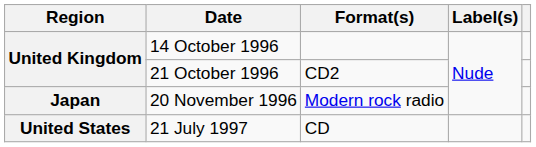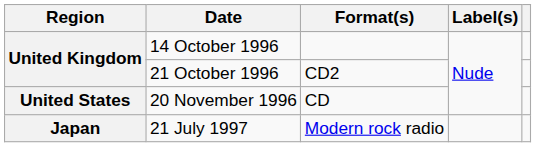 <table class="wikitable plainrowheaders">
 <tr>
 <th scope="col">Region</th>
 <th scope="col">Date</th>
 <th scope="col">Format(s)</th>
 <th scope="col">Label(s)</th>
 <th scope="col"></th>
 </tr>
 <tr>
 <th scope="row" rowspan="2">United Kingdom</th>
 <td>14 October 1996</td>
 <td></td>
 <td rowspan="3"><a href='#'>Nude</a></td>
 <td></td>
 </tr>
 <tr>
 <td>21 October 1996</td>
 <td>CD2</td>
 <td></td>
 </tr>
 <tr>
-<th scope="row">Japan</th>
+<th scope="row">United States</th>
 <td>20 November 1996</td>
-<td><a href='#'>Modern rock</a> radio</td>
+<td>CD</td>
 <td></td>
 </tr>
 <tr>
-<th scope="row">United States</th>
+<th scope="row">Japan</th>
 <td>21 July 1997</td>
-<td>CD</td>
+<td><a href='#'>Modern rock</a> radio</td>
 <td></td>
 <td></td>
 </tr>
 </table>
